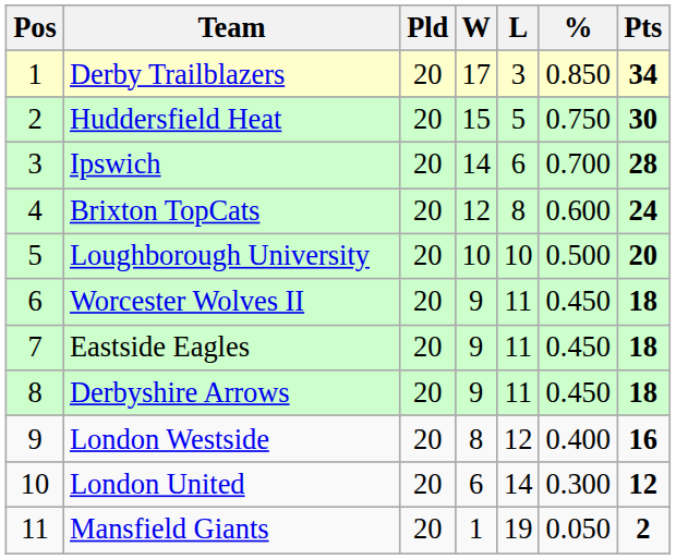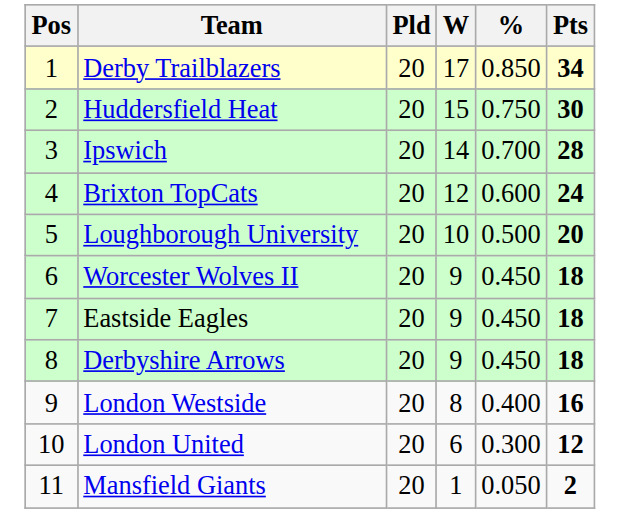 <table class="wikitable" style="margin:1em auto; text-align: center;">
 <tr>
 <th>Pos</th>
 <th scope="col" style="width: 180px;">Team</th>
 <th>Pld</th>
 <th>W</th>
-<th>L</th>
 <th>%</th>
 <th>Pts</th>
 </tr>
 <tr style="background: #ffffcc;">
 <td>1</td>
 <td style="text-align:left;"><a href='#'>Derby Trailblazers</a></td>
 <td>20</td>
 <td>17</td>
-<td>3</td>
 <td>0.850</td>
 <td><strong>34</strong></td>
 </tr>
 <tr style="background: #ccffcc;">
 <td>2</td>
 <td style="text-align:left;"><a href='#'>Huddersfield Heat</a></td>
 <td>20</td>
 <td>15</td>
-<td>5</td>
 <td>0.750</td>
 <td><strong>30</strong></td>
 </tr>
 <tr style="background: #ccffcc;">
 <td>3</td>
 <td style="text-align:left;"><a href='#'>Ipswich</a></td>
 <td>20</td>
 <td>14</td>
-<td>6</td>
 <td>0.700</td>
 <td><strong>28</strong></td>
 </tr>
 <tr style="background: #ccffcc;">
 <td>4</td>
 <td style="text-align:left;"><a href='#'>Brixton TopCats</a></td>
 <td>20</td>
 <td>12</td>
-<td>8</td>
 <td>0.600</td>
 <td><strong>24</strong></td>
 </tr>
 <tr style="background: #ccffcc;">
 <td>5</td>
 <td style="text-align:left;"><a href='#'>Loughborough University</a></td>
 <td>20</td>
-<td>10</td>
 <td>10</td>
 <td>0.500</td>
 <td><strong>20</strong></td>
 </tr>
 <tr style="background: #ccffcc;">
 <td>6</td>
 <td style="text-align:left;"><a href='#'>Worcester Wolves II</a></td>
 <td>20</td>
 <td>9</td>
-<td>11</td>
 <td>0.450</td>
 <td><strong>18</strong></td>
 </tr>
 <tr style="background: #ccffcc;">
 <td>7</td>
 <td style="text-align:left;">Eastside Eagles</td>
 <td>20</td>
 <td>9</td>
-<td>11</td>
 <td>0.450</td>
 <td><strong>18</strong></td>
 </tr>
 <tr style="background: #ccffcc;">
 <td>8</td>
 <td style="text-align:left;"><a href='#'>Derbyshire Arrows</a></td>
 <td>20</td>
 <td>9</td>
-<td>11</td>
 <td>0.450</td>
 <td><strong>18</strong></td>
 </tr>
 <tr>
 <td>9</td>
 <td style="text-align:left;"><a href='#'>London Westside</a></td>
 <td>20</td>
 <td>8</td>
-<td>12</td>
 <td>0.400</td>
 <td><strong>16</strong></td>
 </tr>
 <tr>
 <td>10</td>
 <td style="text-align:left;"><a href='#'>London United</a></td>
 <td>20</td>
 <td>6</td>
-<td>14</td>
 <td>0.300</td>
 <td><strong>12</strong></td>
 </tr>
 <tr>
 <td>11</td>
 <td style="text-align:left;"><a href='#'>Mansfield Giants</a></td>
 <td>20</td>
 <td>1</td>
-<td>19</td>
 <td>0.050</td>
 <td><strong>2</strong></td>
 </tr>
 </table>
